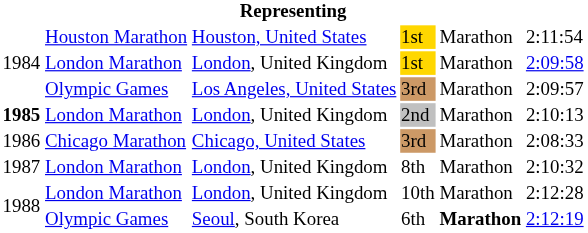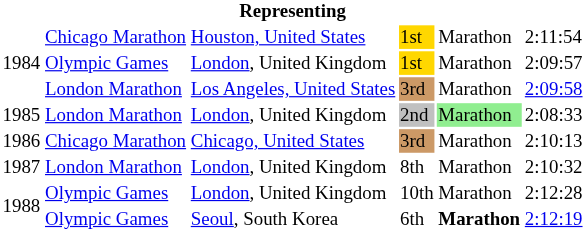 <table>
 <tr>
 <th colspan="7">Representing </th>
 </tr>
 <tr>
 <td rowspan=3>1984</td>
-<td><a href='#'>Houston Marathon</a></td>
+<td><a href='#'>Chicago Marathon</a></td>
 <td><a href='#'>Houston, United States</a></td>
 <td bgcolor="gold">1st</td>
 <td>Marathon</td>
 <td>2:11:54</td>
 </tr>
 <tr>
-<td><a href='#'>London Marathon</a></td>
+<td><a href='#'>Olympic Games</a></td>
 <td><a href='#'>London</a>, United Kingdom</td>
 <td bgcolor="gold">1st</td>
+<td>Marathon</td>
+<td>2:09:57</td>
+</tr>
+<tr>
+<td><a href='#'>London Marathon</a></td>
+<td><a href='#'>Los Angeles, United States</a></td>
+<td bgcolor="cc9966">3rd</td>
 <td>Marathon</td>
 <td><a href='#'>2:09:58</a></td>
 </tr>
 <tr>
-<td><a href='#'>Olympic Games</a></td>
-<td><a href='#'>Los Angeles, United States</a></td>
-<td bgcolor="cc9966">3rd</td>
-<td>Marathon</td>
-<td>2:09:57</td>
-</tr>
-<tr>
-<td><strong>1985</strong></td>
+<td>1985</td>
 <td><a href='#'>London Marathon</a></td>
 <td><a href='#'>London</a>, United Kingdom</td>
 <td bgcolor="silver">2nd</td>
-<td>Marathon</td>
-<td>2:10:13</td>
+<td style="background: lightgreen;">Marathon</td>
+<td>2:08:33</td>
 </tr>
 <tr>
 <td>1986</td>
 <td><a href='#'>Chicago Marathon</a></td>
 <td><a href='#'>Chicago, United States</a></td>
 <td bgcolor="cc9966">3rd</td>
 <td>Marathon</td>
-<td>2:08:33</td>
+<td>2:10:13</td>
 </tr>
 <tr>
 <td>1987</td>
 <td><a href='#'>London Marathon</a></td>
 <td><a href='#'>London</a>, United Kingdom</td>
 <td>8th</td>
 <td>Marathon</td>
 <td>2:10:32</td>
 </tr>
 <tr>
 <td rowspan=2>1988</td>
-<td><a href='#'>London Marathon</a></td>
+<td><a href='#'>Olympic Games</a></td>
 <td><a href='#'>London</a>, United Kingdom</td>
 <td>10th</td>
 <td>Marathon</td>
 <td>2:12:28</td>
 </tr>
 <tr>
 <td><a href='#'>Olympic Games</a></td>
 <td><a href='#'>Seoul</a>, South Korea</td>
 <td>6th</td>
 <td><strong>Marathon</strong></td>
 <td><a href='#'>2:12:19</a></td>
 </tr>
 </table>
